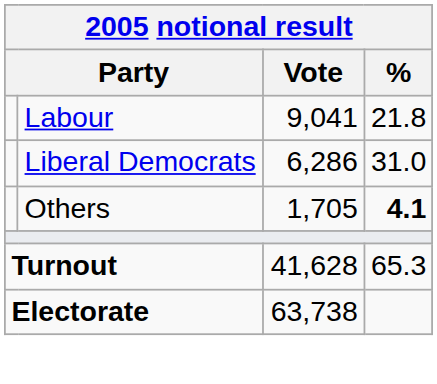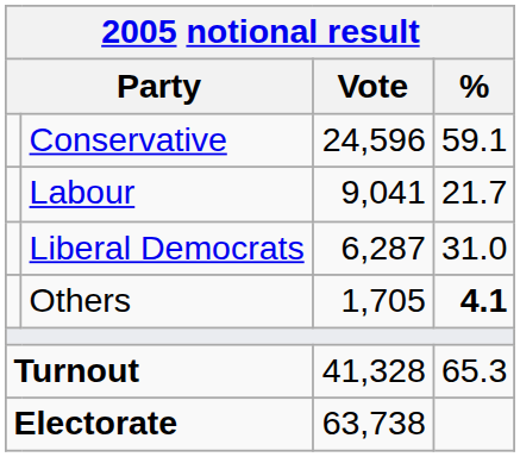 <table class="wikitable">
 <tr>
 <th colspan="4"><a href='#'>2005</a> <a href='#'>notional result</a></th>
 </tr>
 <tr>
 <th bgcolor="#DDDDFF" width="130px" colspan="2">Party</th>
 <th bgcolor="#DDDDFF" width="50px">Vote</th>
 <th bgcolor="#DDDDFF" width="30px">%</th>
 </tr>
 <tr>
 <td></td>
+<td><a href='#'>Conservative</a></td>
+<td align=right>24,596</td>
+<td align=right>59.1</td>
+</tr>
+<tr>
+<td></td>
 <td><a href='#'>Labour</a></td>
 <td align=right>9,041</td>
-<td align=right>21.8</td>
+<td align=right>21.7</td>
 </tr>
 <tr>
 <td></td>
 <td><a href='#'>Liberal Democrats</a></td>
-<td align=right>6,286</td>
+<td align=right>6,287</td>
 <td align=right>31.0</td>
 </tr>
 <tr>
 <td></td>
 <td>Others</td>
 <td align=right>1,705</td>
 <td align=right><strong>4.1</strong></td>
 </tr>
 <tr>
 <td colspan="4" bgcolor="#EAECF0"></td>
 </tr>
 <tr>
 <td colspan="2"><strong>Turnout</strong></td>
-<td align=right>41,628</td>
+<td align=right>41,328</td>
 <td align=right>65.3</td>
 </tr>
 <tr>
 <td colspan="2"><strong>Electorate</strong></td>
 <td align=right>63,738</td>
 </tr>
 </table>
